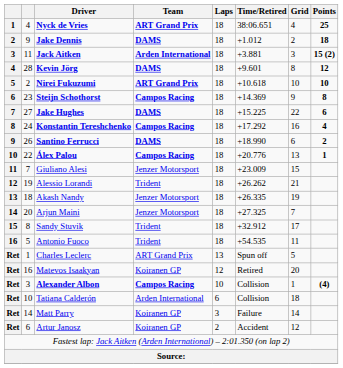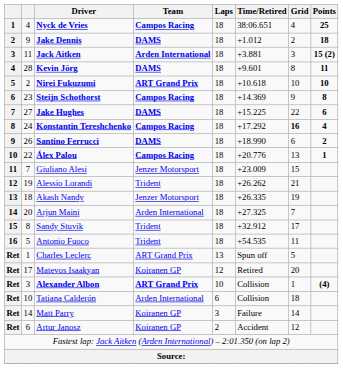 <table class="wikitable" style="font-size:85%">
 <tr>
 <th></th>
 <th></th>
 <th>Driver</th>
 <th>Team</th>
 <th>Laps</th>
 <th>Time/Retired</th>
 <th>Grid</th>
 <th>Points</th>
 </tr>
 <tr>
 <th>1</th>
 <td align="center">4</td>
 <td> <strong><a href='#'>Nyck de Vries</a></strong></td>
-<td><strong><a href='#'>ART Grand Prix</a></strong></td>
+<td><strong><a href='#'>Campos Racing</a></strong></td>
 <td>18</td>
 <td>38:06.651</td>
 <td>4</td>
 <td align="center"><strong>25</strong></td>
 </tr>
 <tr>
 <th>2</th>
 <td align="center">9</td>
 <td> <strong><a href='#'>Jake Dennis</a></strong></td>
 <td><strong><a href='#'>DAMS</a></strong></td>
 <td>18</td>
 <td>+1.012</td>
 <td>2</td>
 <td align="center"><strong>18</strong></td>
 </tr>
 <tr>
 <th>3</th>
 <td align="center">11</td>
 <td> <strong><a href='#'>Jack Aitken</a></strong></td>
 <td><strong><a href='#'>Arden International</a></strong></td>
 <td>18</td>
 <td>+3.881</td>
 <td>3</td>
 <td align="center"><strong>15 (2)</strong></td>
 </tr>
 <tr>
 <th>4</th>
 <td align="center">28</td>
 <td> <strong><a href='#'>Kevin Jörg</a></strong></td>
 <td><strong><a href='#'>DAMS</a></strong></td>
 <td>18</td>
 <td>+9.601</td>
 <td>8</td>
-<td align="center"><strong>12</strong></td>
+<td align="center"><strong>11</strong></td>
 </tr>
 <tr>
 <th>5</th>
 <td align="center">2</td>
 <td> <strong><a href='#'>Nirei Fukuzumi</a></strong></td>
 <td><strong><a href='#'>ART Grand Prix</a></strong></td>
 <td>18</td>
 <td>+10.618</td>
 <td>10</td>
 <td align="center"><strong>10</strong></td>
 </tr>
 <tr>
 <th>6</th>
 <td align="center">23</td>
 <td> <strong><a href='#'>Steijn Schothorst</a></strong></td>
 <td><strong><a href='#'>Campos Racing</a></strong></td>
 <td>18</td>
 <td>+14.369</td>
 <td>9</td>
 <td align="center"><strong>8</strong></td>
 </tr>
 <tr>
 <th>7</th>
 <td align="center">27</td>
 <td> <strong><a href='#'>Jake Hughes</a></strong></td>
 <td><strong><a href='#'>DAMS</a></strong></td>
 <td>18</td>
 <td>+15.225</td>
 <td>22</td>
 <td align="center"><strong>6</strong></td>
 </tr>
 <tr>
 <th>8</th>
 <td align="center">24</td>
 <td> <strong><a href='#'>Konstantin Tereshchenko</a></strong></td>
 <td><strong><a href='#'>Campos Racing</a></strong></td>
 <td>18</td>
 <td>+17.292</td>
-<td>16</td>
+<td><strong>16</strong></td>
 <td align="center"><strong>4</strong></td>
 </tr>
 <tr>
 <th>9</th>
 <td align="center">26</td>
 <td> <strong><a href='#'>Santino Ferrucci</a></strong></td>
 <td><strong><a href='#'>DAMS</a></strong></td>
 <td>18</td>
 <td>+18.990</td>
 <td>6</td>
 <td align="center"><strong>2</strong></td>
 </tr>
 <tr>
 <th>10</th>
 <td align="center">22</td>
 <td> <strong><a href='#'>Álex Palou</a></strong></td>
 <td><strong><a href='#'>Campos Racing</a></strong></td>
 <td>18</td>
 <td>+20.776</td>
 <td>13</td>
 <td align="center"><strong>1</strong></td>
 </tr>
 <tr>
 <th>11</th>
 <td align="center">7</td>
 <td> <a href='#'>Giuliano Alesi</a></td>
 <td><a href='#'>Jenzer Motorsport</a></td>
 <td>18</td>
 <td>+23.009</td>
 <td>15</td>
 <td></td>
 </tr>
 <tr>
 <th>12</th>
 <td align="center">19</td>
 <td> <a href='#'>Alessio Lorandi</a></td>
 <td><a href='#'>Trident</a></td>
 <td>18</td>
 <td>+26.262</td>
 <td>21</td>
 <td></td>
 </tr>
 <tr>
 <th>13</th>
 <td align="center">18</td>
 <td> <a href='#'>Akash Nandy</a></td>
 <td><a href='#'>Jenzer Motorsport</a></td>
 <td>18</td>
 <td>+26.335</td>
 <td>19</td>
 <td></td>
 </tr>
 <tr>
 <th>14</th>
 <td align="center">20</td>
 <td> <a href='#'>Arjun Maini</a></td>
-<td><a href='#'>Jenzer Motorsport</a></td>
+<td><a href='#'>Arden International</a></td>
 <td>18</td>
 <td>+27.325</td>
 <td>7</td>
 <td></td>
 </tr>
 <tr>
 <th>15</th>
 <td align="center">8</td>
 <td> <a href='#'>Sandy Stuvik</a></td>
 <td><a href='#'>Trident</a></td>
 <td>18</td>
 <td>+32.912</td>
 <td>17</td>
 <td></td>
 </tr>
 <tr>
 <th>16</th>
 <td align="center">5</td>
 <td> <a href='#'>Antonio Fuoco</a></td>
 <td><a href='#'>Trident</a></td>
 <td>18</td>
 <td>+54.535</td>
 <td>11</td>
 <td></td>
 </tr>
 <tr>
 <th>Ret</th>
 <td align="center">1</td>
 <td> <a href='#'>Charles Leclerc</a></td>
 <td><a href='#'>ART Grand Prix</a></td>
 <td>13</td>
 <td>Spun off</td>
 <td>5</td>
 <td></td>
 </tr>
 <tr>
 <th>Ret</th>
-<td align="center">16</td>
+<td align="center">17</td>
 <td> <a href='#'>Matevos Isaakyan</a></td>
 <td><a href='#'>Koiranen GP</a></td>
 <td>12</td>
 <td>Retired</td>
 <td>20</td>
 <td></td>
 </tr>
 <tr>
 <th>Ret</th>
 <td align="center">3</td>
 <td> <strong><a href='#'>Alexander Albon</a></strong></td>
-<td><strong><a href='#'>Campos Racing</a></strong></td>
+<td><strong><a href='#'>ART Grand Prix</a></strong></td>
 <td>10</td>
 <td>Collision</td>
 <td>1</td>
 <td align="center"><strong>(4)</strong></td>
 </tr>
 <tr>
 <th>Ret</th>
 <td align="center">10</td>
 <td> <a href='#'>Tatiana Calderón</a></td>
 <td><a href='#'>Arden International</a></td>
 <td>6</td>
 <td>Collision</td>
 <td>18</td>
 <td></td>
 </tr>
 <tr>
 <th>Ret</th>
 <td align="center">14</td>
 <td> <a href='#'>Matt Parry</a></td>
 <td><a href='#'>Koiranen GP</a></td>
 <td>3</td>
 <td>Failure</td>
 <td>14</td>
 <td></td>
 </tr>
 <tr>
 <th>Ret</th>
 <td align="center">6</td>
 <td> <a href='#'>Artur Janosz</a></td>
 <td><a href='#'>Koiranen GP</a></td>
 <td>2</td>
 <td>Accident</td>
 <td>12</td>
 <td></td>
 </tr>
 <tr>
 <td colspan="8" align="center"><em>Fastest lap:  <a href='#'>Jack Aitken</a> (<a href='#'>Arden International</a>) – 2:01.350 (on lap 2)</em></td>
 </tr>
 <tr>
 <th colspan="8">Source:</th>
 </tr>
 <tr>
 </tr>
 </table>
